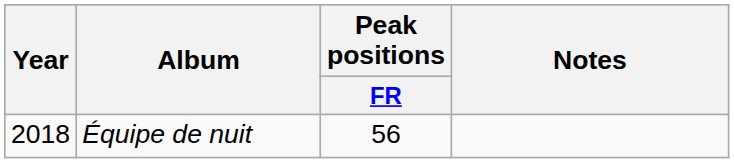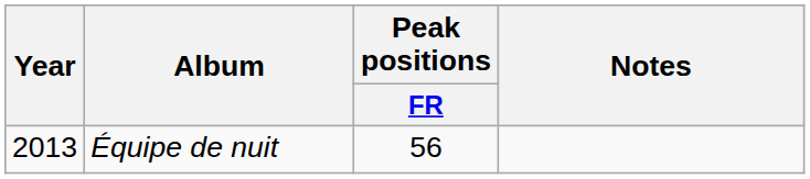 <table class="wikitable">
 <tr>
 <th align="center" rowspan="2" width="10">Year</th>
 <th align="center" rowspan="2" width="140">Album</th>
 <th align="center" colspan="1" width="20">Peak positions</th>
 <th align="center" rowspan="2" width="160">Notes</th>
 </tr>
 <tr>
 <th scope="col" style="width:3em;font-size:90%;"><a href='#'>FR</a><br></th>
 </tr>
 <tr>
-<td style="text-align:center;">2018</td>
+<td style="text-align:center;">2013</td>
 <td><em>Équipe de nuit</em></td>
 <td style="text-align:center;">56</td>
 <td style="text-align:center;"><br></td>
 </tr>
 </table>
